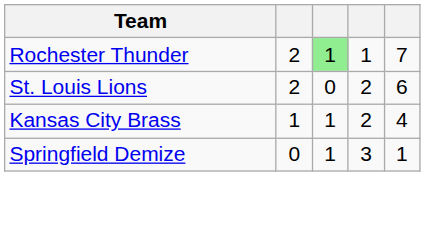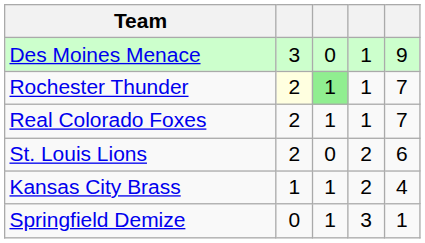 <table class="wikitable" style="text-align: center">
 <tr>
 <th style="width:200px;">Team</th>
 <th style="width:20px;"></th>
 <th style="width:20px;"></th>
 <th style="width:20px;"></th>
 <th style="width:20px;"></th>
 </tr>
+<tr style="background:#cfc;">
+<td align="left"><a href='#'>Des Moines Menace</a></td>
+<td>3</td>
+<td>0</td>
+<td>1</td>
+<td>9</td>
+</tr>
 <tr>
 <td align="left"><a href='#'>Rochester Thunder</a></td>
+<td style="background: lightyellow;">2</td>
+<td style="background: lightgreen;">1</td>
+<td>1</td>
+<td>7</td>
+</tr>
+<tr>
+<td align="left"><a href='#'>Real Colorado Foxes</a></td>
 <td>2</td>
-<td style="background: lightgreen;">1</td>
+<td>1</td>
 <td>1</td>
 <td>7</td>
 </tr>
 <tr>
 <td align="left"><a href='#'>St. Louis Lions</a></td>
 <td>2</td>
 <td>0</td>
 <td>2</td>
 <td>6</td>
 </tr>
 <tr>
 <td align="left"><a href='#'>Kansas City Brass</a></td>
 <td>1</td>
 <td>1</td>
 <td>2</td>
 <td>4</td>
 </tr>
 <tr>
 <td align="left"><a href='#'>Springfield Demize</a></td>
 <td>0</td>
 <td>1</td>
 <td>3</td>
 <td>1</td>
 </tr>
 </table>
